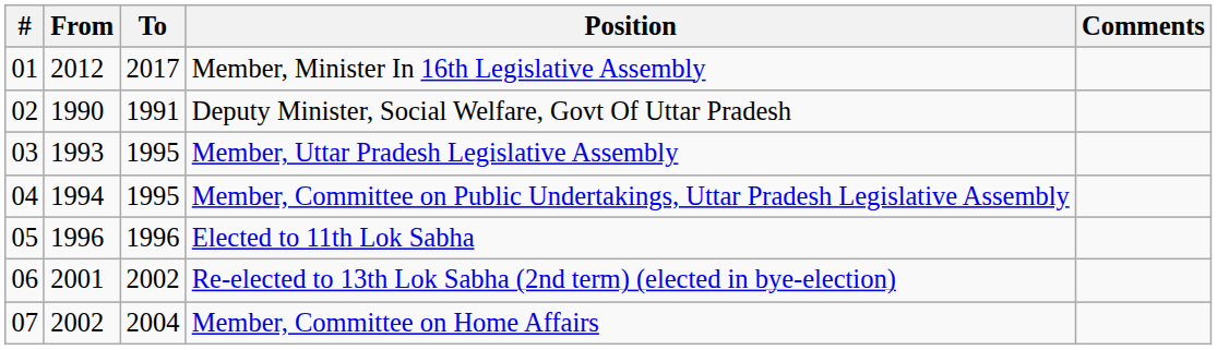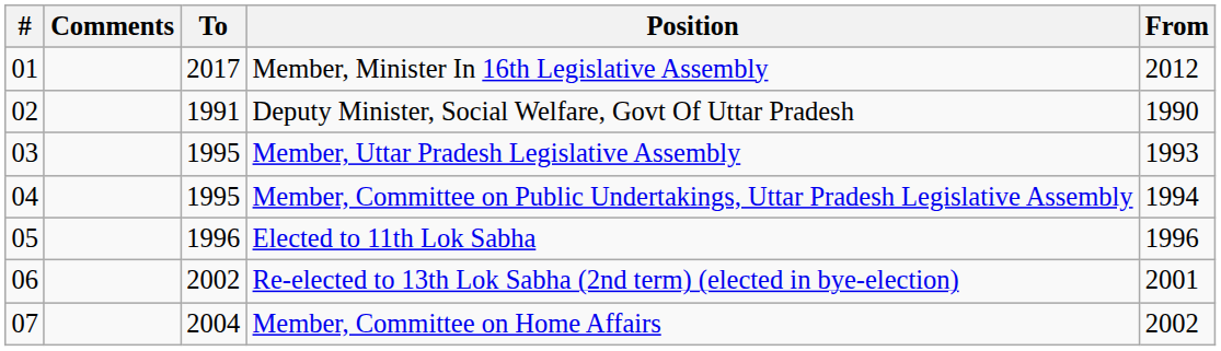 <table class="wikitable  sortable">
 <tr>
 <th>#</th>
-<th>From</th>
+<th>Comments</th>
 <th>To</th>
 <th>Position</th>
-<th>Comments</th>
+<th>From</th>
 </tr>
 <tr>
 <td>01</td>
-<td>2012</td>
+<td></td>
 <td>2017</td>
 <td>Member, Minister In <a href='#'>16th Legislative Assembly</a></td>
-<td></td>
+<td>2012</td>
 </tr>
 <tr>
 <td>02</td>
-<td>1990</td>
+<td></td>
 <td>1991</td>
 <td>Deputy Minister, Social Welfare, Govt Of Uttar Pradesh</td>
-<td></td>
+<td>1990</td>
 </tr>
 <tr>
 <td>03</td>
-<td>1993</td>
+<td></td>
 <td>1995</td>
 <td><a href='#'>Member, Uttar Pradesh Legislative Assembly</a></td>
-<td></td>
+<td>1993</td>
 </tr>
 <tr>
 <td>04</td>
-<td>1994</td>
+<td></td>
 <td>1995</td>
 <td><a href='#'>Member, Committee on Public Undertakings, Uttar Pradesh Legislative Assembly</a></td>
-<td></td>
+<td>1994</td>
 </tr>
 <tr>
 <td>05</td>
-<td>1996</td>
+<td></td>
 <td>1996</td>
 <td><a href='#'>Elected to 11th Lok Sabha</a></td>
-<td></td>
+<td>1996</td>
 </tr>
 <tr>
 <td>06</td>
-<td>2001</td>
+<td></td>
 <td>2002</td>
 <td><a href='#'>Re-elected to 13th Lok Sabha (2nd term) (elected in bye-election)</a></td>
-<td></td>
+<td>2001</td>
 </tr>
 <tr>
 <td>07</td>
-<td>2002</td>
+<td></td>
 <td>2004</td>
 <td><a href='#'>Member, Committee on Home Affairs</a></td>
-<td></td>
+<td>2002</td>
 </tr>
 </table>
